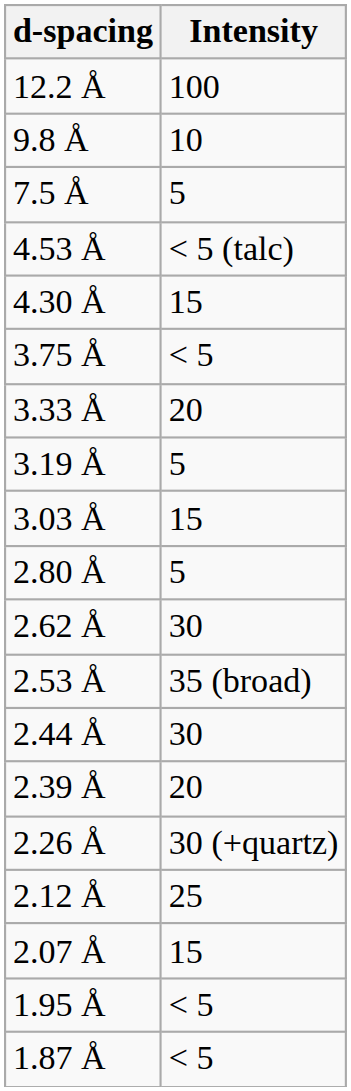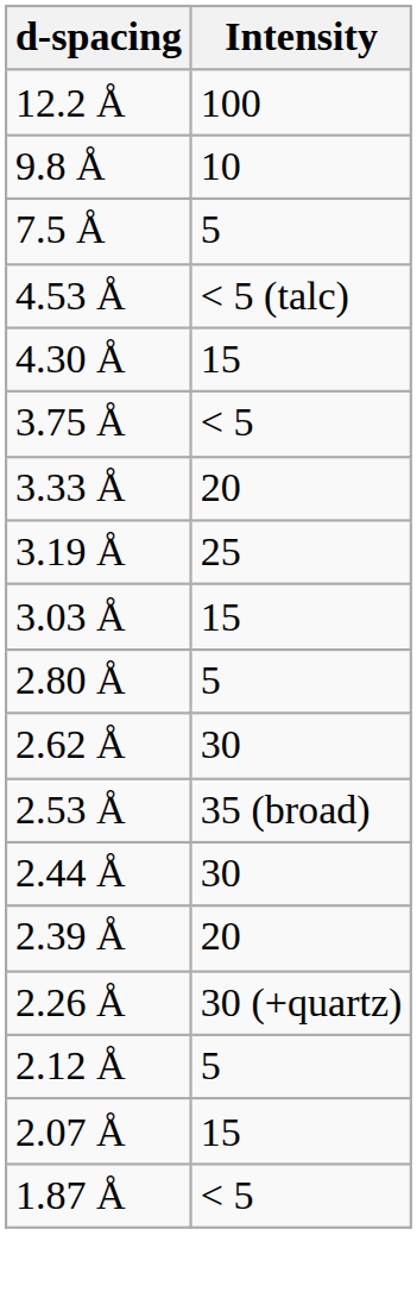 <table class="wikitable">
 <tr>
 <th>d-spacing</th>
 <th>Intensity</th>
 </tr>
 <tr>
 <td>12.2 Å</td>
 <td>100</td>
 </tr>
 <tr>
 <td>9.8 Å</td>
 <td>10</td>
 </tr>
 <tr>
 <td>7.5 Å</td>
 <td>5</td>
 </tr>
 <tr>
 <td>4.53 Å</td>
 <td>< 5 (talc)</td>
 </tr>
 <tr>
 <td>4.30 Å</td>
 <td>15</td>
 </tr>
 <tr>
 <td>3.75 Å</td>
 <td>< 5</td>
 </tr>
 <tr>
 <td>3.33 Å</td>
 <td>20</td>
 </tr>
 <tr>
 <td>3.19 Å</td>
-<td>5</td>
+<td>25</td>
 </tr>
 <tr>
 <td>3.03 Å</td>
 <td>15</td>
 </tr>
 <tr>
 <td>2.80 Å</td>
 <td>5</td>
 </tr>
 <tr>
 <td>2.62 Å</td>
 <td>30</td>
 </tr>
 <tr>
 <td>2.53 Å</td>
 <td>35 (broad)</td>
 </tr>
 <tr>
 <td>2.44 Å</td>
 <td>30</td>
 </tr>
 <tr>
 <td>2.39 Å</td>
 <td>20</td>
 </tr>
 <tr>
 <td>2.26 Å</td>
 <td>30 (+quartz)</td>
 </tr>
 <tr>
 <td>2.12 Å</td>
-<td>25</td>
+<td>5</td>
 </tr>
 <tr>
 <td>2.07 Å</td>
 <td>15</td>
 </tr>
 <tr>
-<td>1.95 Å</td>
-<td>< 5</td>
-</tr>
-<tr>
 <td>1.87 Å</td>
 <td>< 5</td>
 </tr>
 </table>
